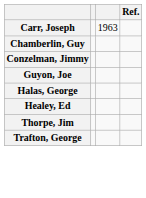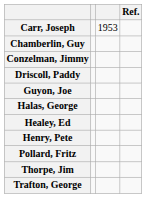 <table class="wikitable" style="margin:auto;">
 <tr>
 <th></th>
 <th></th>
 <th></th>
 <th>Ref.</th>
 </tr>
 <tr>
 <th scope="row">Carr, Joseph</th>
 <td></td>
-<td align=center> 1963 </td>
+<td align=center> 1953 </td>
 <td align=center></td>
 </tr>
 <tr>
 <th scope="row">Chamberlin, Guy</th>
 <td></td>
 <td></td>
 <td align=center></td>
 </tr>
 <tr>
 <th scope="row">Conzelman, Jimmy</th>
+<td></td>
+<td></td>
+<td align=center></td>
+</tr>
+<tr>
+<th scope="row">Driscoll, Paddy</th>
 <td></td>
 <td></td>
 <td align=center></td>
 </tr>
 <tr>
 <th scope="row">Guyon, Joe</th>
 <td></td>
 <td></td>
 <td align=center></td>
 </tr>
 <tr>
 <th scope="row">Halas, George</th>
 <td></td>
 <td></td>
 <td align=center></td>
 </tr>
 <tr>
 <th scope="row">Healey, Ed</th>
 <td></td>
 <td></td>
 <td align=center></td>
 </tr>
 <tr>
+<th scope="row">Henry, Pete</th>
+<td></td>
+<td></td>
+<td align=center></td>
+</tr>
+<tr>
+<th scope="row">Pollard, Fritz</th>
+<td></td>
+<td></td>
+<td align=center></td>
+</tr>
+<tr>
 <th scope="row">Thorpe, Jim</th>
 <td></td>
 <td></td>
 <td align=center></td>
 </tr>
 <tr>
 <th scope="row">Trafton, George</th>
 <td></td>
 <td></td>
 <td align=center></td>
 </tr>
 </table>
